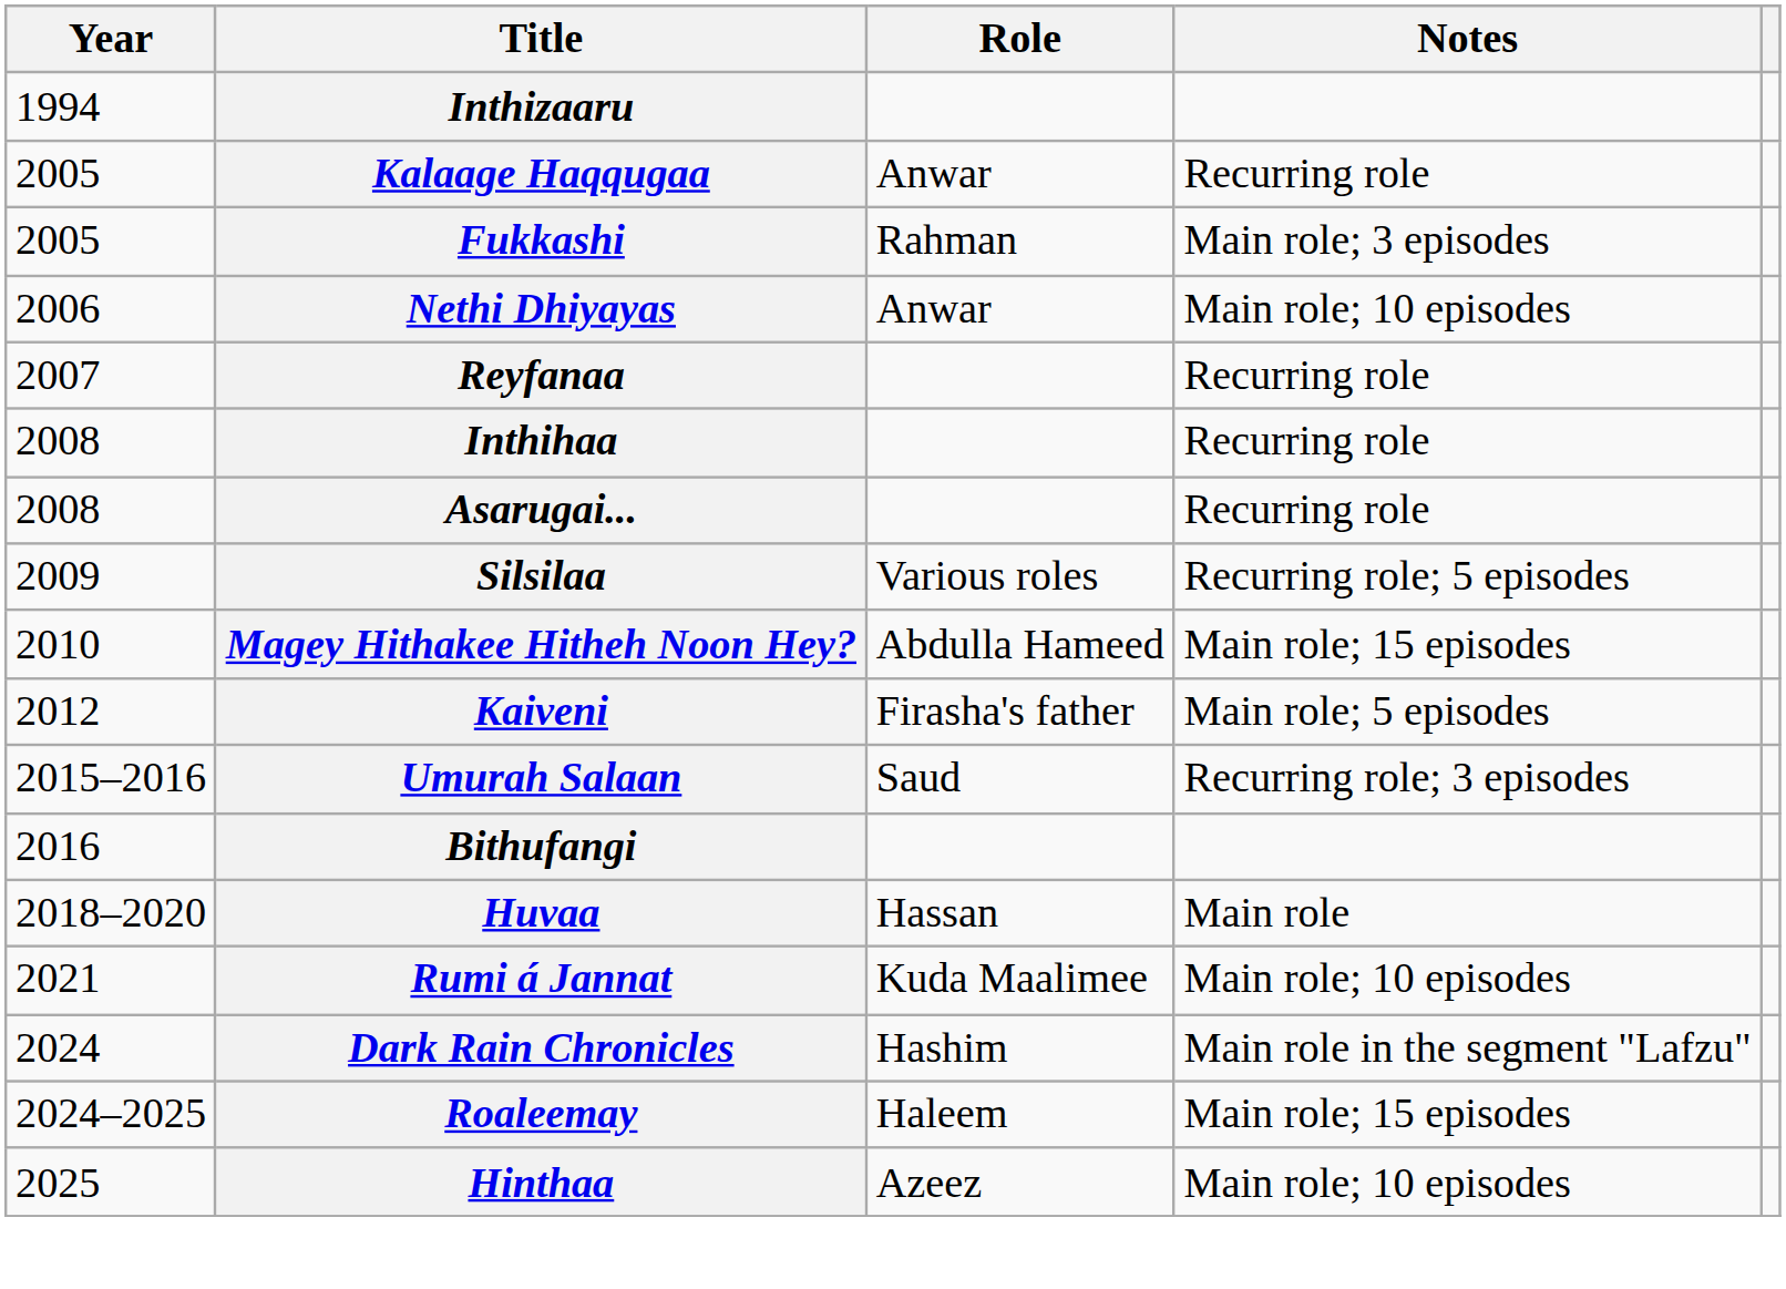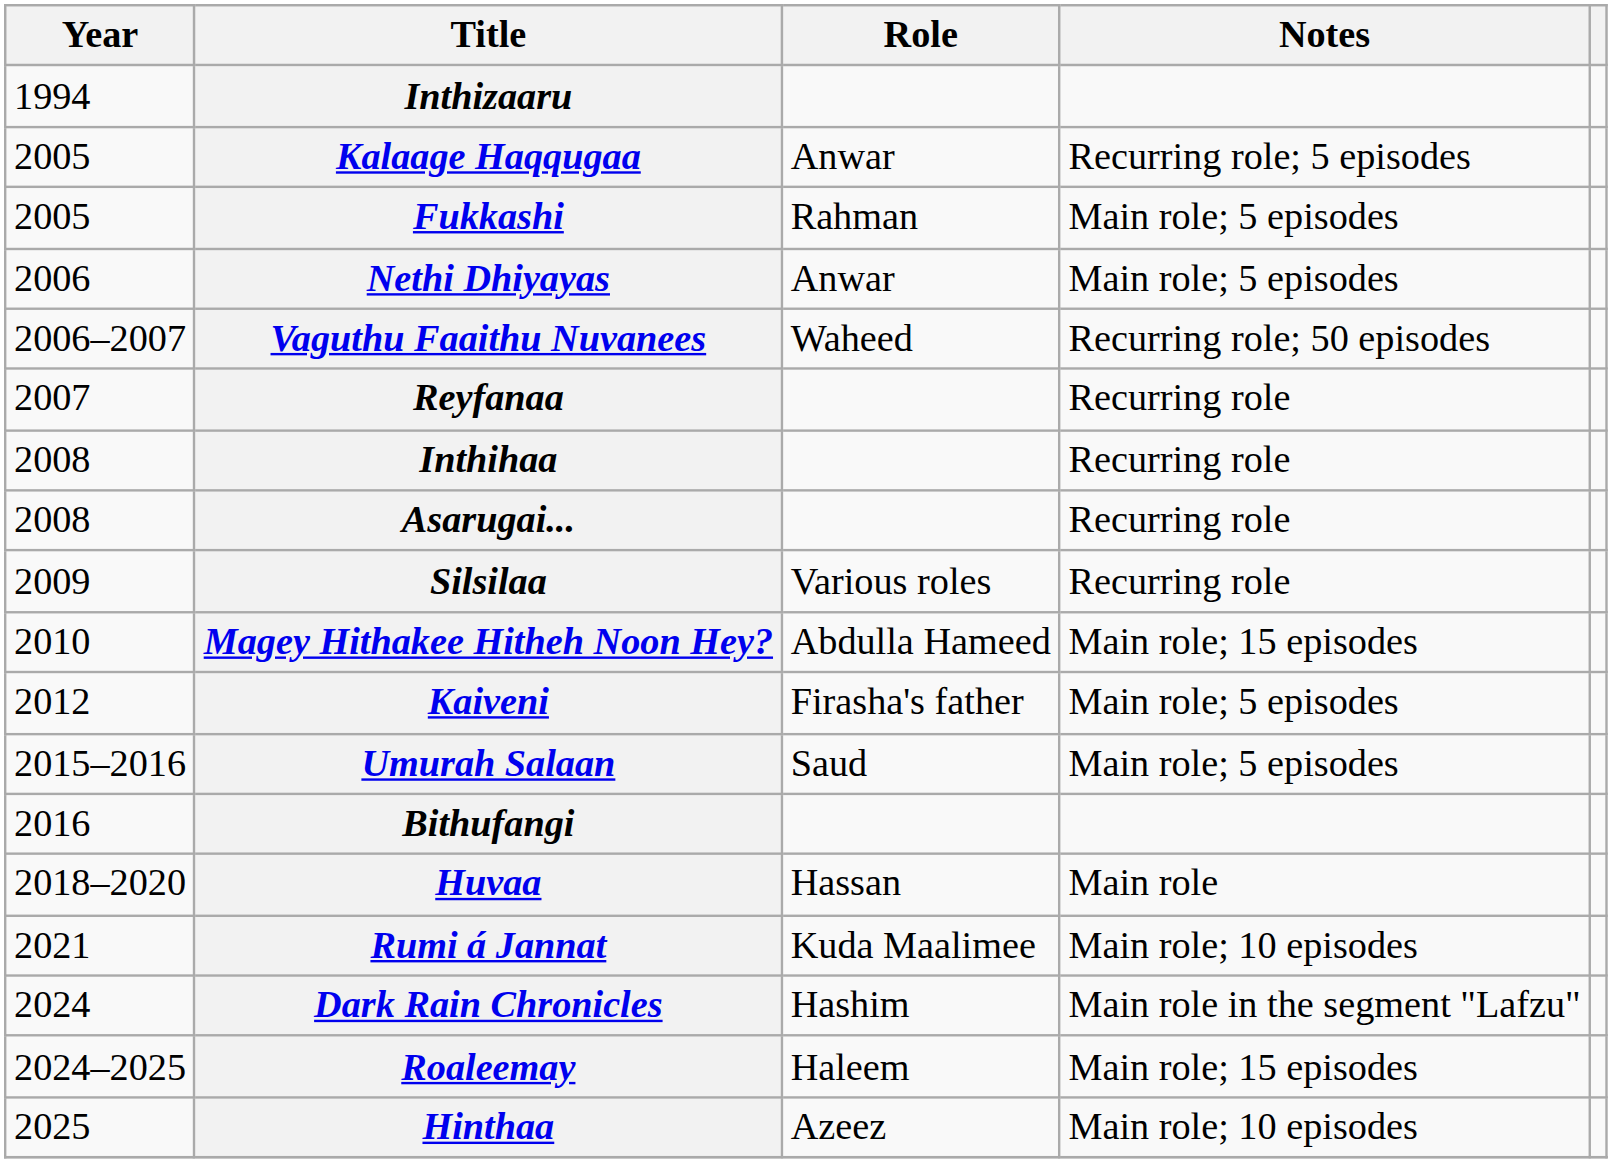 <table class="wikitable sortable plainrowheaders">
 <tr style="background:#ccc; text-align:center;">
 <th scope="col">Year</th>
 <th scope="col">Title</th>
 <th scope="col">Role</th>
 <th scope="col">Notes</th>
 <th scope="col" class="unsortable"></th>
 </tr>
 <tr>
 <td>1994</td>
 <th scope="row"><em>Inthizaaru</em></th>
 <td></td>
 <td></td>
 <td></td>
 </tr>
 <tr>
 <td>2005</td>
 <th scope="row"><em><a href='#'>Kalaage Haqqugaa</a></em></th>
 <td>Anwar</td>
-<td>Recurring role</td>
+<td>Recurring role; 5 episodes</td>
 <td style="text-align: center;"></td>
 </tr>
 <tr>
 <td>2005</td>
 <th scope="row"><em><a href='#'>Fukkashi</a></em></th>
 <td>Rahman</td>
-<td>Main role; 3 episodes</td>
+<td>Main role; 5 episodes</td>
 <td style="text-align: center;"></td>
 </tr>
 <tr>
 <td>2006</td>
 <th scope="row"><em><a href='#'>Nethi Dhiyayas</a></em></th>
 <td>Anwar</td>
-<td>Main role; 10 episodes</td>
+<td>Main role; 5 episodes</td>
+<td style="text-align: center;"></td>
+</tr>
+<tr>
+<td>2006–2007</td>
+<th scope="row"><em><a href='#'>Vaguthu Faaithu Nuvanees</a></em></th>
+<td>Waheed</td>
+<td>Recurring role; 50 episodes</td>
 <td style="text-align: center;"></td>
 </tr>
 <tr>
 <td>2007</td>
 <th scope="row"><em>Reyfanaa</em></th>
 <td></td>
 <td>Recurring role</td>
 <td></td>
 </tr>
 <tr>
 <td>2008</td>
 <th scope="row"><em>Inthihaa</em></th>
 <td></td>
 <td>Recurring role</td>
 <td></td>
 </tr>
 <tr>
 <td>2008</td>
 <th scope="row"><em>Asarugai...</em></th>
 <td></td>
 <td>Recurring role</td>
 <td></td>
 </tr>
 <tr>
 <td>2009</td>
 <th scope="row"><em>Silsilaa</em></th>
 <td>Various roles</td>
-<td>Recurring role; 5 episodes</td>
+<td>Recurring role</td>
 <td></td>
 </tr>
 <tr>
 <td>2010</td>
 <th scope="row"><em><a href='#'>Magey Hithakee Hitheh Noon Hey?</a></em></th>
 <td>Abdulla Hameed</td>
 <td>Main role; 15 episodes</td>
 <td style="text-align: center;"></td>
 </tr>
 <tr>
 <td>2012</td>
 <th scope="row"><em><a href='#'>Kaiveni</a></em></th>
 <td>Firasha's father</td>
 <td>Main role; 5 episodes</td>
 <td style="text-align: center;"></td>
 </tr>
 <tr>
 <td>2015–2016</td>
 <th scope="row"><em><a href='#'>Umurah Salaan</a></em></th>
 <td>Saud</td>
-<td>Recurring role; 3 episodes</td>
+<td>Main role; 5 episodes</td>
 <td style="text-align: center;"></td>
 </tr>
 <tr>
 <td>2016</td>
 <th scope="row"><em>Bithufangi</em></th>
 <td></td>
 <td></td>
 <td></td>
 </tr>
 <tr>
 <td>2018–2020</td>
 <th scope="row"><em><a href='#'>Huvaa</a></em></th>
 <td>Hassan</td>
 <td>Main role</td>
 <td style="text-align: center;"></td>
 </tr>
 <tr>
 <td>2021</td>
 <th scope="row"><em><a href='#'>Rumi á Jannat</a></em></th>
 <td>Kuda Maalimee</td>
 <td>Main role; 10 episodes</td>
 <td style="text-align: center;"></td>
 </tr>
 <tr>
 <td>2024</td>
 <th scope="row"><em><a href='#'>Dark Rain Chronicles</a></em></th>
 <td>Hashim</td>
 <td>Main role in the segment "Lafzu"</td>
 <td style="text-align: center;"></td>
 </tr>
 <tr>
 <td>2024–2025</td>
 <th scope="row"><em><a href='#'>Roaleemay</a></em></th>
 <td>Haleem</td>
 <td>Main role; 15 episodes</td>
 <td style="text-align: center;"></td>
 </tr>
 <tr>
 <td>2025</td>
 <th scope="row"><em><a href='#'>Hinthaa</a></em></th>
 <td>Azeez</td>
 <td>Main role; 10 episodes</td>
 <td style="text-align: center;"></td>
 </tr>
 <tr>
 </tr>
 </table>
